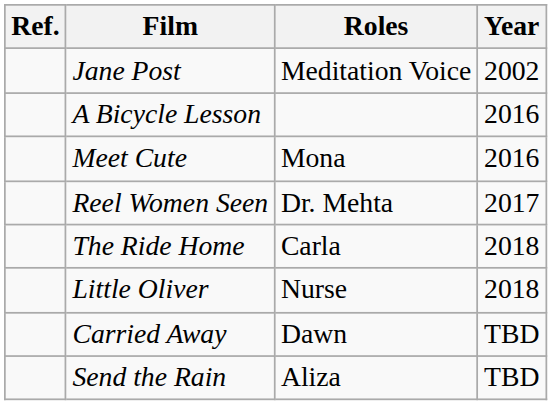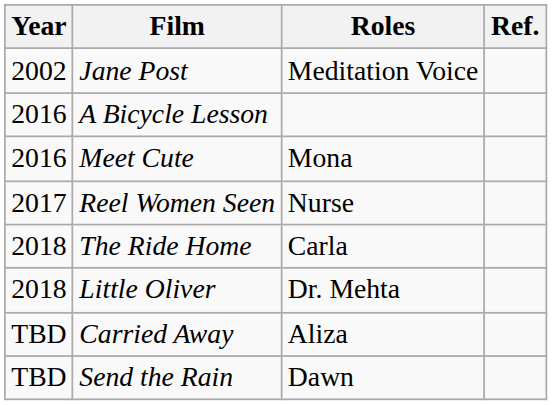 <table class="wikitable sortable">
 <tr>
-<th class="unsortable">Ref.</th>
+<th>Year</th>
 <th>Film</th>
 <th>Roles</th>
-<th>Year</th>
+<th class="unsortable">Ref.</th>
 </tr>
 <tr>
-<td></td>
+<td>2002</td>
 <td><em>Jane Post</em></td>
 <td>Meditation Voice</td>
-<td>2002</td>
+<td></td>
 </tr>
 <tr>
-<td></td>
+<td>2016</td>
 <td data-sort-value="Bicycle Lesson, A"><em>A Bicycle Lesson</em></td>
 <td></td>
-<td>2016</td>
+<td></td>
 </tr>
 <tr>
-<td></td>
+<td>2016</td>
 <td><em>Meet Cute</em></td>
 <td>Mona</td>
-<td>2016</td>
+<td></td>
 </tr>
 <tr>
+<td>2017</td>
+<td><em>Reel Women Seen</em></td>
+<td>Nurse</td>
 <td></td>
-<td><em>Reel Women Seen</em></td>
-<td>Dr. Mehta</td>
-<td>2017</td>
 </tr>
 <tr>
-<td></td>
+<td>2018</td>
 <td data-sort-value="Ride Home, The"><em>The Ride Home</em></td>
 <td>Carla</td>
-<td>2018</td>
+<td></td>
 </tr>
 <tr>
+<td>2018</td>
+<td><em>Little Oliver</em></td>
+<td>Dr. Mehta</td>
 <td></td>
-<td><em>Little Oliver</em></td>
-<td>Nurse</td>
-<td>2018</td>
 </tr>
 <tr>
+<td>TBD</td>
+<td><em>Carried Away</em></td>
+<td>Aliza</td>
 <td></td>
-<td><em>Carried Away</em></td>
-<td>Dawn</td>
-<td>TBD</td>
 </tr>
 <tr>
+<td>TBD</td>
+<td><em>Send the Rain</em></td>
+<td>Dawn</td>
 <td></td>
-<td><em>Send the Rain</em></td>
-<td>Aliza</td>
-<td>TBD</td>
 </tr>
 </table>
